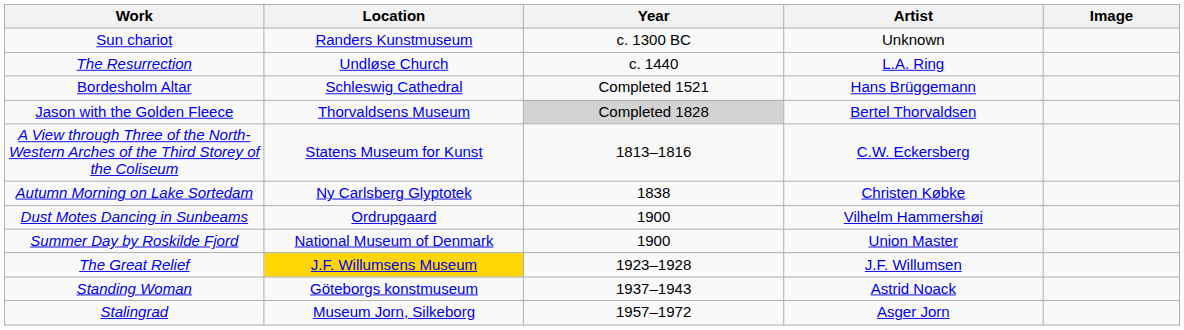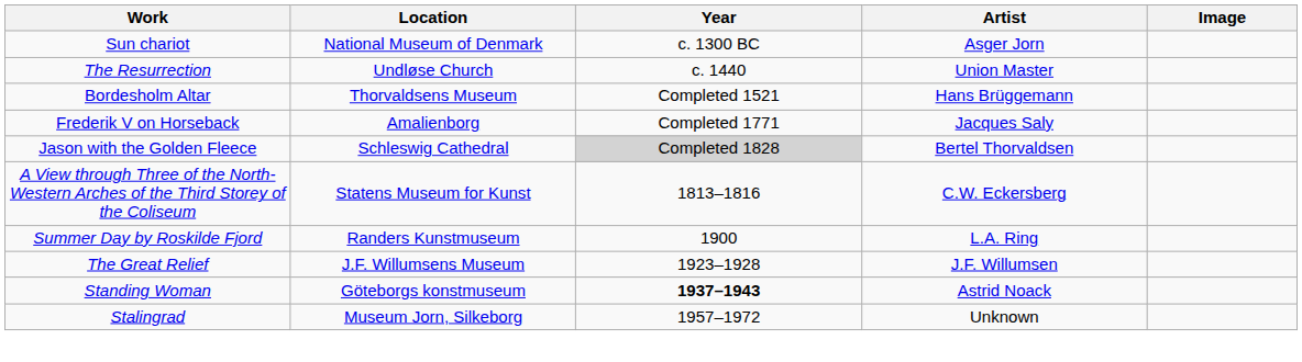 <table style="text-align:center; width:99%" class="wikitable">
 <tr>
 <th width=19%>Work</th>
 <th width=19%>Location</th>
 <th width=19%>Year</th>
 <th width=19%>Artist</th>
 <th width=10%>Image</th>
 </tr>
 <tr>
 <td><a href='#'>Sun chariot</a></td>
-<td><a href='#'>Randers Kunstmuseum</a></td>
+<td><a href='#'>National Museum of Denmark</a></td>
 <td>c. 1300 BC</td>
-<td>Unknown</td>
+<td><a href='#'>Asger Jorn</a></td>
 <td></td>
 </tr>
 <tr>
 <td><a href='#'><em>The Resurrection</em></a></td>
 <td><a href='#'>Undløse Church</a></td>
 <td>c. 1440</td>
-<td><a href='#'>L.A. Ring</a></td>
+<td><a href='#'>Union Master</a></td>
 <td></td>
 </tr>
 <tr>
 <td><a href='#'>Bordesholm Altar</a></td>
-<td><a href='#'>Schleswig Cathedral</a></td>
+<td><a href='#'>Thorvaldsens Museum</a></td>
 <td>Completed 1521</td>
 <td><a href='#'>Hans Brüggemann</a></td>
 <td></td>
 </tr>
 <tr>
+<td><a href='#'>Frederik V on Horseback</a></td>
+<td><a href='#'>Amalienborg</a></td>
+<td>Completed 1771</td>
+<td><a href='#'>Jacques Saly</a></td>
+<td></td>
+</tr>
+<tr>
 <td><a href='#'>Jason with the Golden Fleece</a></td>
-<td><a href='#'>Thorvaldsens Museum</a></td>
+<td><a href='#'>Schleswig Cathedral</a></td>
 <td style="background: lightgrey;">Completed 1828</td>
 <td><a href='#'>Bertel Thorvaldsen</a></td>
 <td></td>
 </tr>
 <tr>
 <td><em><a href='#'>A View through Three of the North-Western Arches of the Third Storey of the Coliseum</a></em></td>
 <td><a href='#'>Statens Museum for Kunst</a></td>
 <td>1813–1816</td>
 <td><a href='#'>C.W. Eckersberg</a></td>
 <td></td>
 </tr>
 <tr>
-<td><em><a href='#'>Autumn Morning on Lake Sortedam</a></em></td>
-<td><a href='#'>Ny Carlsberg Glyptotek</a></td>
-<td>1838</td>
-<td><a href='#'>Christen Købke</a></td>
-<td></td>
-</tr>
-<tr>
-<td><em><a href='#'>Dust Motes Dancing in Sunbeams</a></em></td>
-<td><a href='#'>Ordrupgaard</a></td>
+<td><em><a href='#'>Summer Day by Roskilde Fjord</a></em></td>
+<td><a href='#'>Randers Kunstmuseum</a></td>
 <td>1900</td>
-<td><a href='#'>Vilhelm Hammershøi</a></td>
-<td></td>
-</tr>
-<tr>
-<td><em><a href='#'>Summer Day by Roskilde Fjord</a></em></td>
-<td><a href='#'>National Museum of Denmark</a></td>
-<td>1900</td>
-<td><a href='#'>Union Master</a></td>
+<td><a href='#'>L.A. Ring</a></td>
 <td></td>
 </tr>
 <tr>
 <td><em><a href='#'>The Great Relief</a></em></td>
-<td style="background: gold;"><a href='#'>J.F. Willumsens Museum</a></td>
+<td><a href='#'>J.F. Willumsens Museum</a></td>
 <td>1923–1928</td>
 <td><a href='#'>J.F. Willumsen</a></td>
 <td></td>
 </tr>
 <tr>
 <td><em><a href='#'>Standing Woman</a></em></td>
 <td><a href='#'>Göteborgs konstmuseum</a></td>
-<td>1937–1943</td>
+<td><strong>1937–1943</strong></td>
 <td><a href='#'>Astrid Noack</a></td>
 <td></td>
 </tr>
 <tr>
 <td><em><a href='#'>Stalingrad</a></em></td>
 <td><a href='#'>Museum Jorn, Silkeborg</a></td>
 <td>1957–1972</td>
-<td><a href='#'>Asger Jorn</a></td>
+<td>Unknown</td>
 <td></td>
 </tr>
 </table>
